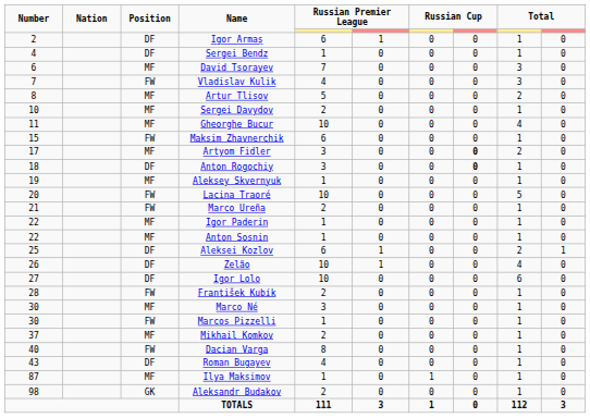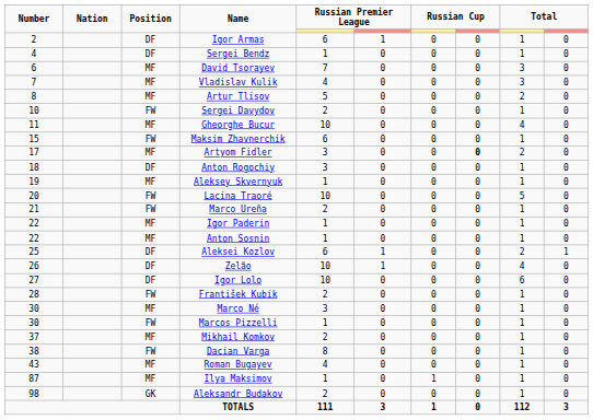 <table class="wikitable" style="font-size: 100%; text-align: center;">
 <tr>
 <td rowspan="2" width="10%" align="center"><strong>Number</strong></td>
 <td rowspan="2" width="10%" align="center"><strong>Nation</strong></td>
 <td rowspan="2" width="10%" align="center"><strong>Position</strong></td>
 <td rowspan="2" width="20%" align="center"><strong>Name</strong></td>
 <td colspan="2" align="center"><strong>Russian Premier League</strong></td>
 <td colspan="2" align="center"><strong>Russian Cup</strong></td>
 <td colspan="2" align="center"><strong>Total</strong></td>
 </tr>
 <tr>
 <th width=80 style="background: #FFEE99"></th>
 <th width=80 style="background: #FF8888"></th>
 <th width=60 style="background: #FFEE99"></th>
 <th width=60 style="background: #FF8888"></th>
 <th width=60 style="background: #FFEE99"></th>
 <th width=60 style="background: #FF8888"></th>
 </tr>
 <tr>
 <td>2</td>
 <td></td>
 <td>DF</td>
 <td><a href='#'>Igor Armaș</a></td>
 <td>6</td>
 <td>1</td>
 <td>0</td>
 <td>0</td>
 <td>1</td>
 <td>0</td>
 </tr>
 <tr>
 <td>4</td>
 <td></td>
 <td>DF</td>
 <td><a href='#'>Sergei Bendz</a></td>
 <td>1</td>
 <td>0</td>
 <td>0</td>
 <td>0</td>
 <td>1</td>
 <td>0</td>
 </tr>
 <tr>
 <td>6</td>
 <td></td>
 <td>MF</td>
 <td><a href='#'>David Tsorayev</a></td>
 <td>7</td>
 <td>0</td>
 <td>0</td>
 <td>0</td>
 <td>3</td>
 <td>0</td>
 </tr>
 <tr>
 <td>7</td>
 <td></td>
-<td>FW</td>
+<td>MF</td>
 <td><a href='#'>Vladislav Kulik</a></td>
 <td>4</td>
 <td>0</td>
 <td>0</td>
 <td>0</td>
 <td>3</td>
 <td>0</td>
 </tr>
 <tr>
 <td>8</td>
 <td></td>
 <td>MF</td>
 <td><a href='#'>Artur Tlisov</a></td>
 <td>5</td>
 <td>0</td>
 <td>0</td>
 <td>0</td>
 <td>2</td>
 <td>0</td>
 </tr>
 <tr>
 <td>10</td>
 <td></td>
-<td>MF</td>
+<td>FW</td>
 <td><a href='#'>Sergei Davydov</a></td>
 <td>2</td>
 <td>0</td>
 <td>0</td>
 <td>0</td>
 <td>1</td>
 <td>0</td>
 </tr>
 <tr>
 <td>11</td>
 <td></td>
 <td>MF</td>
 <td><a href='#'>Gheorghe Bucur</a></td>
 <td>10</td>
 <td>0</td>
 <td>0</td>
 <td>0</td>
 <td>4</td>
 <td>0</td>
 </tr>
 <tr>
 <td>15</td>
 <td></td>
 <td>FW</td>
 <td><a href='#'>Maksim Zhavnerchik</a></td>
 <td>6</td>
 <td>0</td>
 <td>0</td>
 <td>0</td>
 <td>1</td>
 <td>0</td>
 </tr>
 <tr>
 <td>17</td>
 <td></td>
 <td>MF</td>
 <td><a href='#'>Artyom Fidler</a></td>
 <td>3</td>
 <td>0</td>
 <td>0</td>
 <td><strong>0</strong></td>
 <td>2</td>
 <td>0</td>
 </tr>
 <tr>
 <td>18</td>
 <td></td>
 <td>DF</td>
 <td><a href='#'>Anton Rogochiy</a></td>
 <td>3</td>
 <td>0</td>
 <td>0</td>
-<td><strong>0</strong></td>
+<td>0</td>
 <td>1</td>
 <td>0</td>
 </tr>
 <tr>
 <td>19</td>
 <td></td>
 <td>MF</td>
 <td><a href='#'>Aleksey Skvernyuk</a></td>
 <td>1</td>
 <td>0</td>
 <td>0</td>
 <td>0</td>
 <td>1</td>
 <td>0</td>
 </tr>
 <tr>
 <td>20</td>
 <td></td>
 <td>FW</td>
 <td><a href='#'>Lacina Traoré</a></td>
 <td>10</td>
 <td>0</td>
 <td>0</td>
 <td>0</td>
 <td>5</td>
 <td>0</td>
 </tr>
 <tr>
 <td>21</td>
 <td></td>
 <td>FW</td>
 <td><a href='#'>Marco Ureña</a></td>
 <td>2</td>
 <td>0</td>
 <td>0</td>
 <td>0</td>
 <td>1</td>
 <td>0</td>
 </tr>
 <tr>
 <td>22</td>
 <td></td>
 <td>MF</td>
 <td><a href='#'>Igor Paderin</a></td>
 <td>1</td>
 <td>0</td>
 <td>0</td>
 <td>0</td>
 <td>1</td>
 <td>0</td>
 </tr>
 <tr>
 <td>22</td>
 <td></td>
 <td>MF</td>
 <td><a href='#'>Anton Sosnin</a></td>
 <td>1</td>
 <td>0</td>
 <td>0</td>
 <td>0</td>
 <td>1</td>
 <td>0</td>
 </tr>
 <tr>
 <td>25</td>
 <td></td>
 <td>DF</td>
 <td><a href='#'>Aleksei Kozlov</a></td>
 <td>6</td>
 <td>1</td>
 <td>0</td>
 <td>0</td>
 <td>2</td>
 <td>1</td>
 </tr>
 <tr>
 <td>26</td>
 <td></td>
 <td>DF</td>
 <td><a href='#'>Zelão</a></td>
 <td>10</td>
 <td>1</td>
 <td>0</td>
 <td>0</td>
 <td>4</td>
 <td>0</td>
 </tr>
 <tr>
 <td>27</td>
 <td></td>
 <td>DF</td>
 <td><a href='#'>Igor Lolo</a></td>
 <td>10</td>
 <td>0</td>
 <td>0</td>
 <td>0</td>
 <td>6</td>
 <td>0</td>
 </tr>
 <tr>
 <td>28</td>
 <td></td>
 <td>FW</td>
 <td><a href='#'>František Kubík</a></td>
 <td>2</td>
 <td>0</td>
 <td>0</td>
 <td>0</td>
 <td>1</td>
 <td>0</td>
 </tr>
 <tr>
 <td>30</td>
 <td></td>
 <td>MF</td>
 <td><a href='#'>Marco Né</a></td>
 <td>3</td>
 <td>0</td>
 <td>0</td>
 <td>0</td>
 <td>1</td>
 <td>0</td>
 </tr>
 <tr>
 <td>30</td>
 <td></td>
 <td>FW</td>
 <td><a href='#'>Marcos Pizzelli</a></td>
 <td>1</td>
 <td>0</td>
 <td>0</td>
 <td>0</td>
 <td>1</td>
 <td>0</td>
 </tr>
 <tr>
 <td>37</td>
 <td></td>
 <td>MF</td>
 <td><a href='#'>Mikhail Komkov</a></td>
 <td>2</td>
 <td>0</td>
 <td>0</td>
 <td>0</td>
 <td>1</td>
 <td>0</td>
 </tr>
 <tr>
-<td>40</td>
+<td>38</td>
 <td></td>
 <td>FW</td>
 <td><a href='#'>Dacian Varga</a></td>
 <td>8</td>
 <td>0</td>
 <td>0</td>
 <td>0</td>
 <td>1</td>
 <td>0</td>
 </tr>
 <tr>
 <td>43</td>
 <td></td>
-<td>DF</td>
+<td>MF</td>
 <td><a href='#'>Roman Bugayev</a></td>
 <td>4</td>
 <td>0</td>
 <td>0</td>
 <td>0</td>
 <td>1</td>
 <td>0</td>
 </tr>
 <tr>
 <td>87</td>
 <td></td>
 <td>MF</td>
 <td><a href='#'>Ilya Maksimov</a></td>
 <td>1</td>
 <td>0</td>
 <td>1</td>
 <td>0</td>
 <td>1</td>
 <td>0</td>
 </tr>
 <tr>
 <td>98</td>
 <td></td>
 <td>GK</td>
 <td><a href='#'>Aleksandr Budakov</a></td>
 <td>2</td>
 <td>0</td>
 <td>0</td>
 <td>0</td>
 <td>1</td>
 <td>0</td>
 </tr>
 <tr>
 <td colspan="3"></td>
 <td><strong>TOTALS</strong></td>
 <td><strong>111</strong></td>
 <td><strong>3</strong></td>
 <td><strong>1</strong></td>
 <td><strong>0</strong></td>
 <td><strong>112</strong></td>
 <td><strong>3</strong></td>
 </tr>
 </table>
